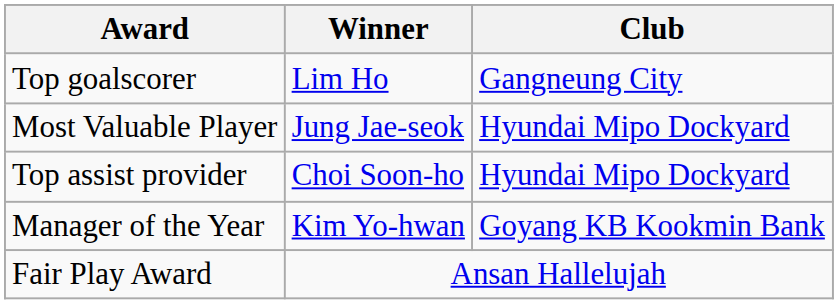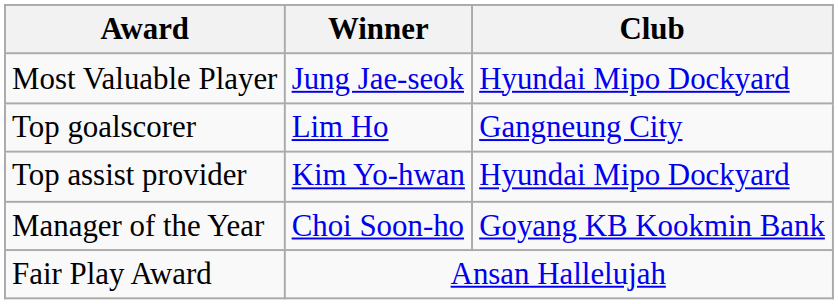 <table class="wikitable">
 <tr>
 <th>Award</th>
 <th>Winner</th>
 <th>Club</th>
 </tr>
 <tr>
+<td>Most Valuable Player</td>
+<td> <a href='#'>Jung Jae-seok</a></td>
+<td><a href='#'>Hyundai Mipo Dockyard</a></td>
+</tr>
+<tr>
 <td>Top goalscorer</td>
 <td> <a href='#'>Lim Ho</a></td>
 <td><a href='#'>Gangneung City</a></td>
 </tr>
 <tr>
-<td>Most Valuable Player</td>
-<td> <a href='#'>Jung Jae-seok</a></td>
-<td><a href='#'>Hyundai Mipo Dockyard</a></td>
-</tr>
-<tr>
 <td>Top assist provider</td>
-<td> <a href='#'>Choi Soon-ho</a></td>
+<td> <a href='#'>Kim Yo-hwan</a></td>
 <td><a href='#'>Hyundai Mipo Dockyard</a></td>
 </tr>
 <tr>
 <td>Manager of the Year</td>
-<td> <a href='#'>Kim Yo-hwan</a></td>
+<td> <a href='#'>Choi Soon-ho</a></td>
 <td><a href='#'>Goyang KB Kookmin Bank</a></td>
 </tr>
 <tr>
 <td>Fair Play Award</td>
 <td colspan="2" align="center"><a href='#'>Ansan Hallelujah</a></td>
 </tr>
 </table>
